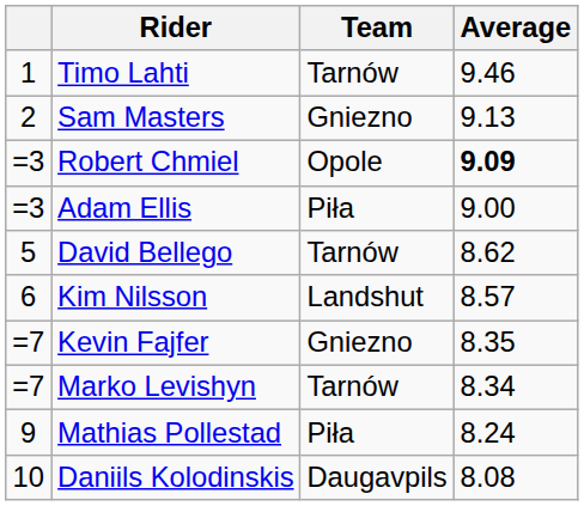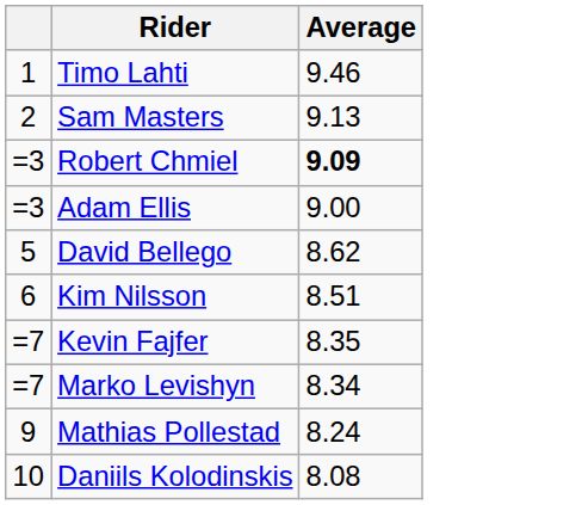 <table class=wikitable>
 <tr>
 <th></th>
 <th>Rider</th>
-<th>Team</th>
 <th>Average</th>
 </tr>
 <tr>
 <td align="center">1</td>
 <td> <a href='#'>Timo Lahti</a></td>
-<td>Tarnów</td>
 <td>9.46</td>
 </tr>
 <tr>
 <td align="center">2</td>
 <td> <a href='#'>Sam Masters</a></td>
-<td>Gniezno</td>
 <td>9.13</td>
 </tr>
 <tr>
 <td align="center">=3</td>
 <td> <a href='#'>Robert Chmiel</a></td>
-<td>Opole</td>
 <td><strong>9.09</strong></td>
 </tr>
 <tr>
 <td align="center">=3</td>
 <td> <a href='#'>Adam Ellis</a></td>
-<td>Piła</td>
 <td>9.00</td>
 </tr>
 <tr>
 <td align="center">5</td>
 <td> <a href='#'>David Bellego</a></td>
-<td>Tarnów</td>
 <td>8.62</td>
 </tr>
 <tr>
 <td align="center">6</td>
 <td> <a href='#'>Kim Nilsson</a></td>
-<td>Landshut</td>
-<td>8.57</td>
+<td>8.51</td>
 </tr>
 <tr>
 <td align="center">=7</td>
 <td> <a href='#'>Kevin Fajfer</a></td>
-<td>Gniezno</td>
 <td>8.35</td>
 </tr>
 <tr>
 <td align="center">=7</td>
 <td> <a href='#'>Marko Levishyn</a></td>
-<td>Tarnów</td>
 <td>8.34</td>
 </tr>
 <tr>
 <td align="center">9</td>
 <td> <a href='#'>Mathias Pollestad</a></td>
-<td>Piła</td>
 <td>8.24</td>
 </tr>
 <tr>
 <td align="center">10</td>
 <td> <a href='#'>Daniils Kolodinskis</a></td>
-<td>Daugavpils</td>
 <td>8.08</td>
 </tr>
 </table>
